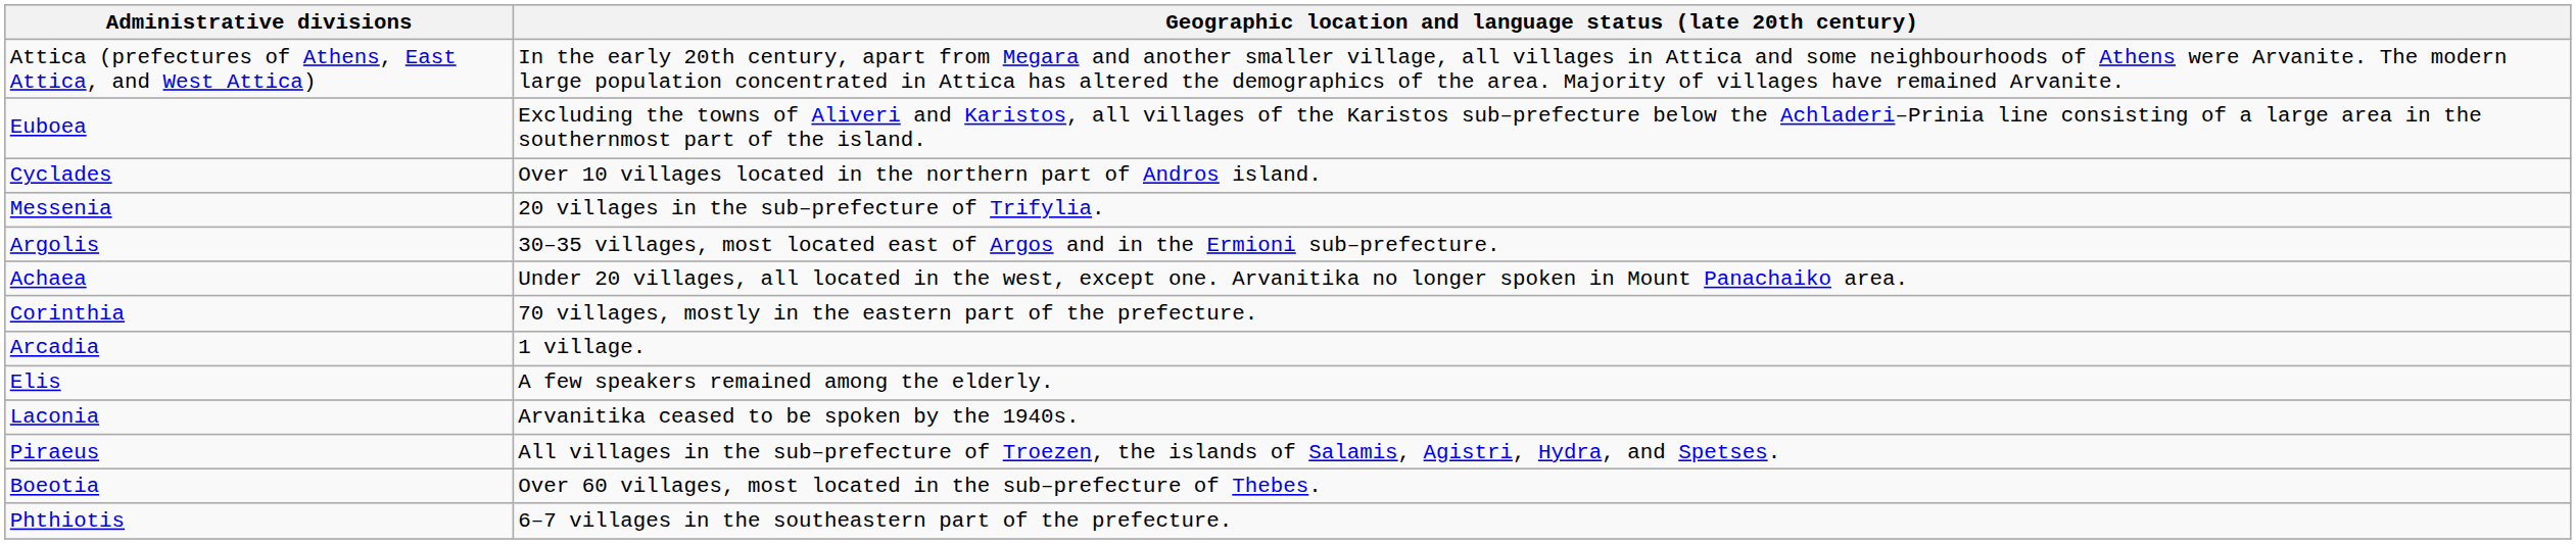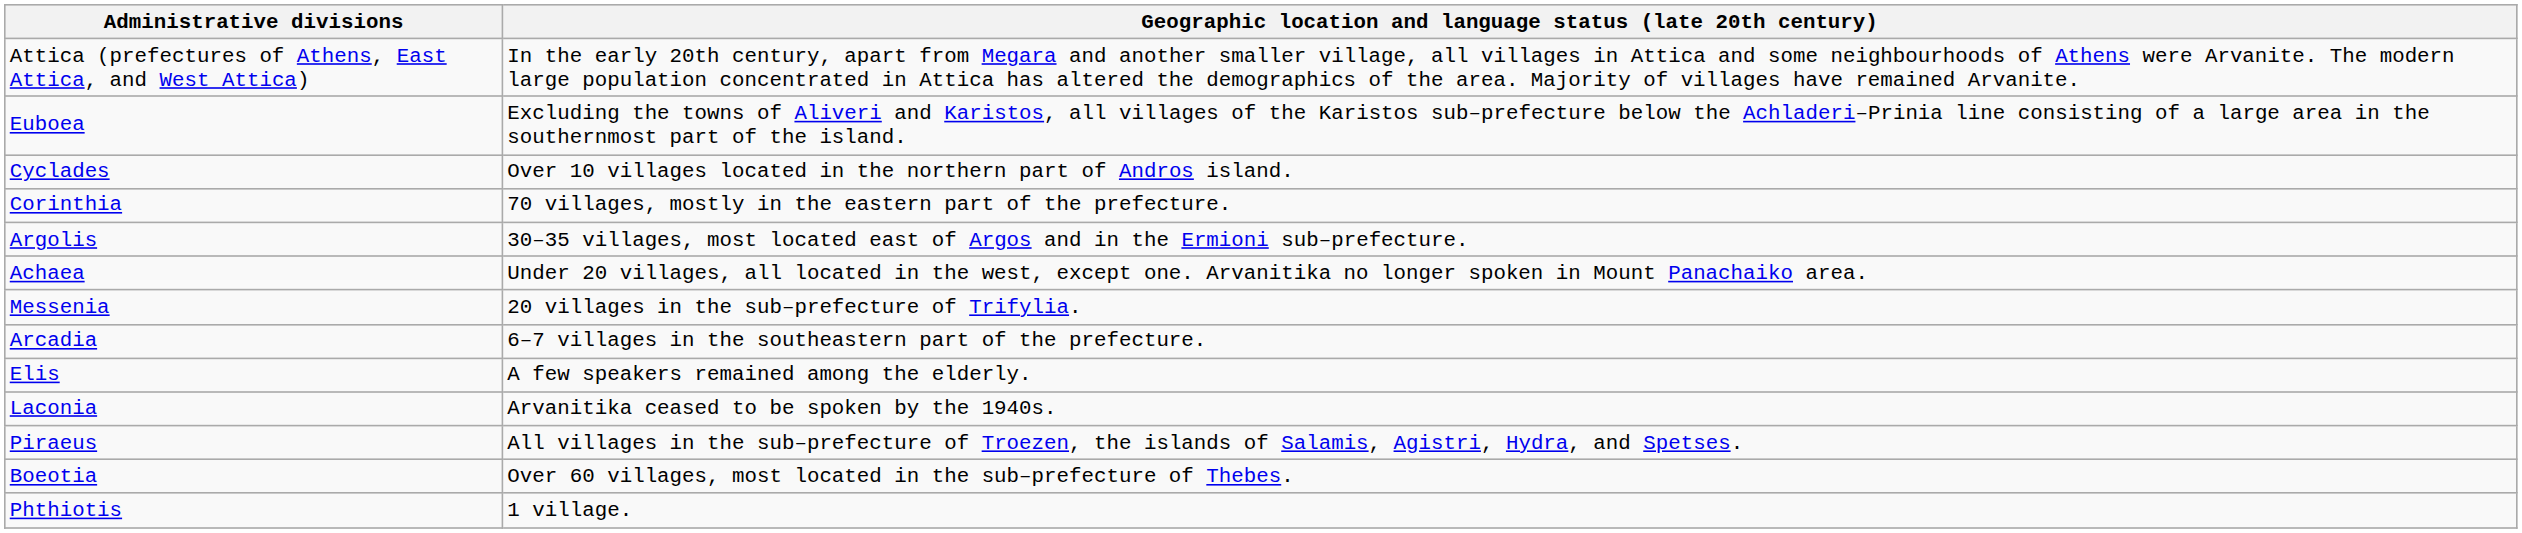 <table class="wikitable sortable">
 <tr>
 <th>Administrative divisions<br></th>
 <th>Geographic location and language status (late 20th century)<br></th>
 </tr>
 <tr>
 <td>Attica (prefectures of <a href='#'>Athens</a>, <a href='#'>East Attica</a>, and <a href='#'>West Attica</a>)</td>
 <td>In the early 20th century, apart from <a href='#'>Megara</a> and another smaller village, all villages in Attica and some neighbourhoods of <a href='#'>Athens</a> were Arvanite. The modern large population concentrated in Attica has altered the demographics of the area. Majority of villages have remained Arvanite.</td>
 </tr>
 <tr>
 <td><a href='#'>Euboea</a></td>
 <td>Excluding the towns of <a href='#'>Aliveri</a> and <a href='#'>Karistos</a>, all villages of the Karistos sub–prefecture below the <a href='#'>Achladeri</a>–Prinia line consisting of a large area in the southernmost part of the island.</td>
 </tr>
 <tr>
 <td><a href='#'>Cyclades</a></td>
 <td>Over 10 villages located in the northern part of <a href='#'>Andros</a> island.</td>
 </tr>
 <tr>
-<td><a href='#'>Messenia</a></td>
-<td>20 villages in the sub–prefecture of <a href='#'>Trifylia</a>.</td>
+<td><a href='#'>Corinthia</a></td>
+<td>70 villages, mostly in the eastern part of the prefecture.</td>
 </tr>
 <tr>
 <td><a href='#'>Argolis</a></td>
 <td>30–35 villages, most located east of <a href='#'>Argos</a> and in the <a href='#'>Ermioni</a> sub–prefecture.</td>
 </tr>
 <tr>
 <td><a href='#'>Achaea</a></td>
 <td>Under 20 villages, all located in the west, except one. Arvanitika no longer spoken in Mount <a href='#'>Panachaiko</a> area.</td>
 </tr>
 <tr>
-<td><a href='#'>Corinthia</a></td>
-<td>70 villages, mostly in the eastern part of the prefecture.</td>
+<td><a href='#'>Messenia</a></td>
+<td>20 villages in the sub–prefecture of <a href='#'>Trifylia</a>.</td>
 </tr>
 <tr>
 <td><a href='#'>Arcadia</a></td>
-<td>1 village.</td>
+<td>6–7 villages in the southeastern part of the prefecture.</td>
 </tr>
 <tr>
 <td><a href='#'>Elis</a></td>
 <td>A few speakers remained among the elderly.</td>
 </tr>
 <tr>
 <td><a href='#'>Laconia</a></td>
 <td>Arvanitika ceased to be spoken by the 1940s.</td>
 </tr>
 <tr>
 <td><a href='#'>Piraeus</a></td>
 <td>All villages in the sub–prefecture of <a href='#'>Troezen</a>, the islands of <a href='#'>Salamis</a>, <a href='#'>Agistri</a>, <a href='#'>Hydra</a>, and <a href='#'>Spetses</a>.</td>
 </tr>
 <tr>
 <td><a href='#'>Boeotia</a></td>
 <td>Over 60 villages, most located in the sub–prefecture of <a href='#'>Thebes</a>.</td>
 </tr>
 <tr>
 <td><a href='#'>Phthiotis</a></td>
-<td>6–7 villages in the southeastern part of the prefecture.</td>
+<td>1 village.</td>
 </tr>
 </table>
